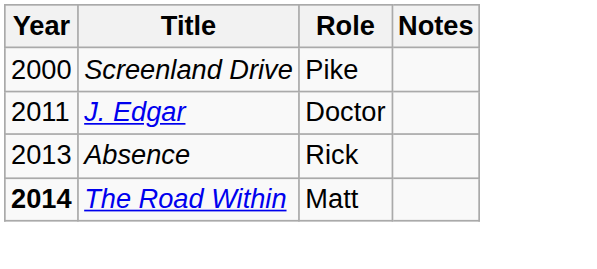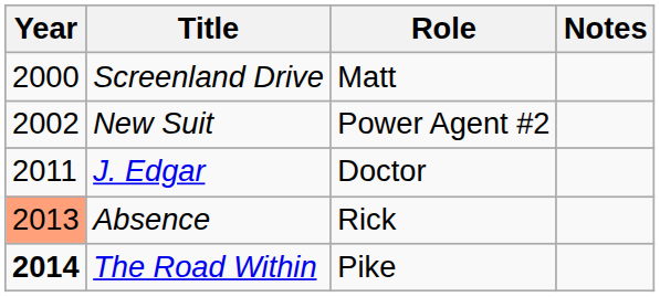 <table class="wikitable">
 <tr>
 <th>Year</th>
 <th>Title</th>
 <th>Role</th>
 <th>Notes</th>
 </tr>
 <tr>
 <td>2000</td>
 <td><em>Screenland Drive</em></td>
-<td>Pike</td>
+<td>Matt</td>
+<td></td>
+</tr>
+<tr>
+<td>2002</td>
+<td><em>New Suit</em></td>
+<td>Power Agent #2</td>
 <td></td>
 </tr>
 <tr>
 <td>2011</td>
 <td><em><a href='#'>J. Edgar</a></em></td>
 <td>Doctor</td>
 <td></td>
 </tr>
 <tr>
-<td>2013</td>
+<td style="background: lightsalmon;">2013</td>
 <td><em>Absence</em></td>
 <td>Rick</td>
 <td></td>
 </tr>
 <tr>
 <td><strong>2014</strong></td>
 <td><em><a href='#'>The Road Within</a></em></td>
-<td>Matt</td>
+<td>Pike</td>
 <td></td>
 </tr>
 </table>
